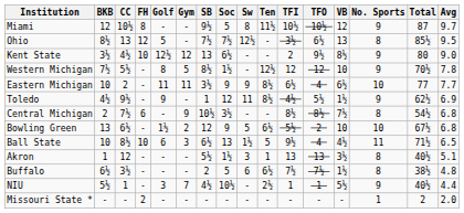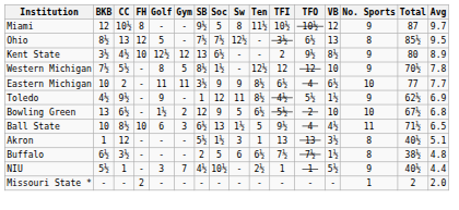 <table class="wikitable" style="text-align:center;">
 <tr>
 <th>Institution</th>
 <th>BKB</th>
 <th>CC</th>
 <th>FH</th>
 <th>Golf</th>
 <th>Gym</th>
 <th>SB</th>
 <th>Soc</th>
 <th>Sw</th>
 <th>Ten</th>
 <th>TFI</th>
 <th>TFO</th>
 <th>VB</th>
 <th>No. Sports</th>
 <th>Total</th>
 <th>Avg</th>
 </tr>
 <tr>
 <td align=left>Miami</td>
 <td>12</td>
 <td>10½</td>
 <td>8</td>
 <td>-</td>
 <td>-</td>
 <td>9½</td>
 <td>5</td>
 <td>8</td>
 <td>11½</td>
 <td>10½</td>
 <td><s> 10½ </s></td>
 <td>12</td>
 <td>9</td>
 <td>87</td>
 <td>9.7</td>
 </tr>
 <tr>
 <td align=left>Ohio</td>
 <td>8½</td>
 <td>13</td>
 <td>12</td>
 <td>5</td>
 <td>-</td>
 <td>7½</td>
 <td>7½</td>
 <td>12½</td>
 <td>-</td>
 <td><s> 3½ </s></td>
 <td>6½</td>
 <td>13</td>
 <td>8</td>
 <td>85½</td>
 <td>9.5</td>
 </tr>
 <tr>
 <td align=left>Kent State</td>
 <td>3½</td>
 <td>4½</td>
 <td>10</td>
 <td>12½</td>
 <td>12</td>
 <td>13</td>
 <td>6½</td>
 <td>-</td>
 <td>-</td>
 <td>2</td>
 <td>9½</td>
 <td>8½</td>
 <td>9</td>
 <td>80</td>
-<td>9.0</td>
+<td>8.9</td>
 </tr>
 <tr>
 <td align=left>Western Michigan</td>
 <td>7½</td>
 <td>5½</td>
 <td>-</td>
 <td>8</td>
 <td>5</td>
 <td>8½</td>
 <td>1½</td>
 <td>-</td>
 <td>12½</td>
 <td>12</td>
 <td><s> 12 </s></td>
 <td>10</td>
 <td>9</td>
 <td>70½</td>
 <td>7.8</td>
 </tr>
 <tr>
 <td align=left>Eastern Michigan</td>
 <td>10</td>
 <td>2</td>
 <td>-</td>
 <td>11</td>
 <td>11</td>
 <td>3½</td>
 <td>9</td>
 <td>9</td>
 <td>8½</td>
 <td>6½</td>
 <td><s> 4 </s></td>
 <td>6½</td>
 <td>10</td>
 <td>77</td>
 <td>7.7</td>
 </tr>
 <tr>
 <td align=left>Toledo</td>
 <td>4½</td>
 <td>9½</td>
 <td>-</td>
 <td>9</td>
 <td>-</td>
 <td>1</td>
 <td>12</td>
 <td>11</td>
 <td>8½</td>
 <td><s> 4½ </s></td>
 <td>5½</td>
 <td>1½</td>
 <td>9</td>
 <td>62½</td>
 <td>6.9</td>
-</tr>
-<tr>
-<td align=left>Central Michigan</td>
-<td>2</td>
-<td>7½</td>
-<td>6</td>
-<td>-</td>
-<td>9</td>
-<td>10½</td>
-<td>3½</td>
-<td>-</td>
-<td>-</td>
-<td>8½</td>
-<td><s> 8½ </s></td>
-<td>7½</td>
-<td>8</td>
-<td>54½</td>
-<td>6.8</td>
 </tr>
 <tr>
 <td align=left>Bowling Green</td>
 <td>13</td>
 <td>6½</td>
 <td>-</td>
 <td>1½</td>
 <td>2</td>
 <td>12</td>
 <td>9</td>
 <td>5</td>
 <td>6½</td>
 <td><s> 5½ </s></td>
 <td><s> 2 </s></td>
 <td>10</td>
 <td>10</td>
 <td>67½</td>
 <td>6.8</td>
 </tr>
 <tr>
 <td align=left>Ball State</td>
 <td>10</td>
 <td>8½</td>
 <td>10</td>
 <td>6</td>
 <td>3</td>
 <td>6½</td>
 <td>13</td>
 <td>1½</td>
 <td>5</td>
 <td>9½</td>
 <td><s> 4 </s></td>
 <td>4½</td>
 <td>11</td>
 <td>71½</td>
 <td>6.5</td>
 </tr>
 <tr>
 <td align=left>Akron</td>
 <td>1</td>
 <td>12</td>
 <td>-</td>
 <td>-</td>
 <td>-</td>
 <td>5½</td>
 <td>1½</td>
 <td>3</td>
 <td>1</td>
 <td>13</td>
 <td><s> 13 </s></td>
 <td>3½</td>
 <td>8</td>
 <td>40½</td>
 <td>5.1</td>
 </tr>
 <tr>
 <td align=left>Buffalo</td>
 <td>6½</td>
 <td>3½</td>
 <td>-</td>
 <td>-</td>
 <td>-</td>
 <td>2</td>
 <td>5</td>
 <td>6</td>
 <td>6½</td>
 <td>7½</td>
 <td><s> 7½ </s></td>
 <td>1½</td>
 <td>8</td>
 <td>38½</td>
 <td>4.8</td>
 </tr>
 <tr>
 <td align=left>NIU</td>
 <td>5½</td>
 <td>1</td>
 <td>-</td>
 <td>3</td>
 <td>7</td>
 <td>4½</td>
 <td>10½</td>
 <td>-</td>
 <td>2½</td>
 <td>1</td>
 <td><s> 1 </s></td>
 <td>5½</td>
 <td>9</td>
 <td>40½</td>
 <td>4.4</td>
 </tr>
 <tr>
 <td align=left>Missouri State *</td>
 <td>-</td>
 <td>-</td>
 <td>2</td>
 <td>-</td>
 <td>-</td>
 <td>-</td>
 <td>-</td>
 <td>-</td>
 <td>-</td>
 <td>-</td>
 <td>-</td>
 <td>-</td>
 <td>1</td>
 <td>2</td>
 <td>2.0</td>
 </tr>
 </table>
